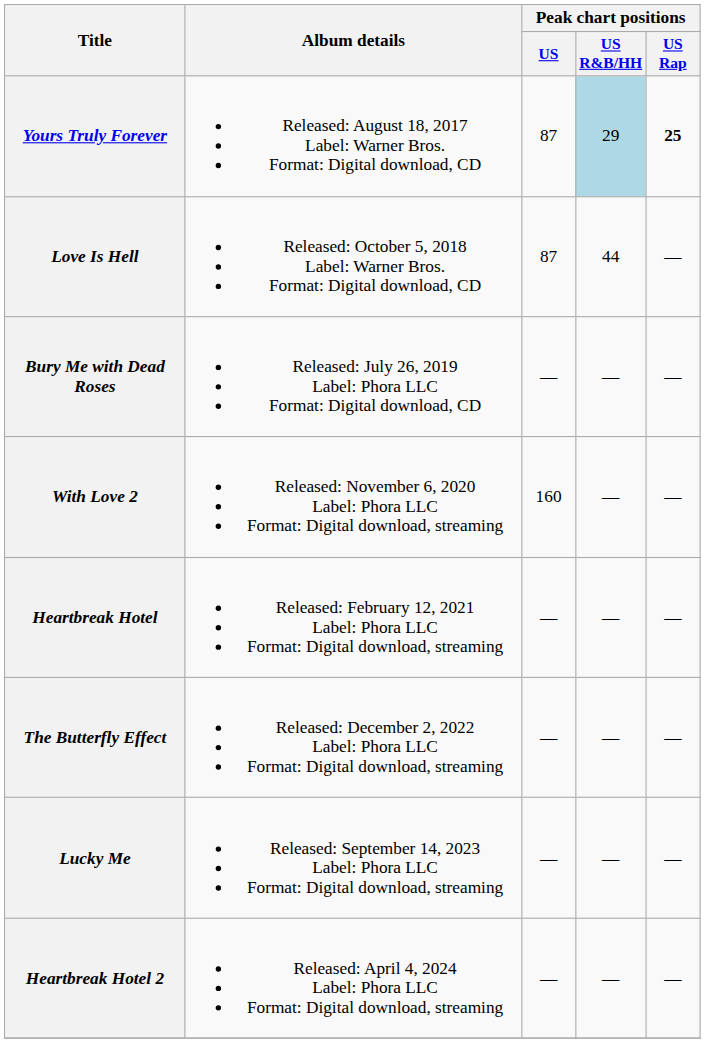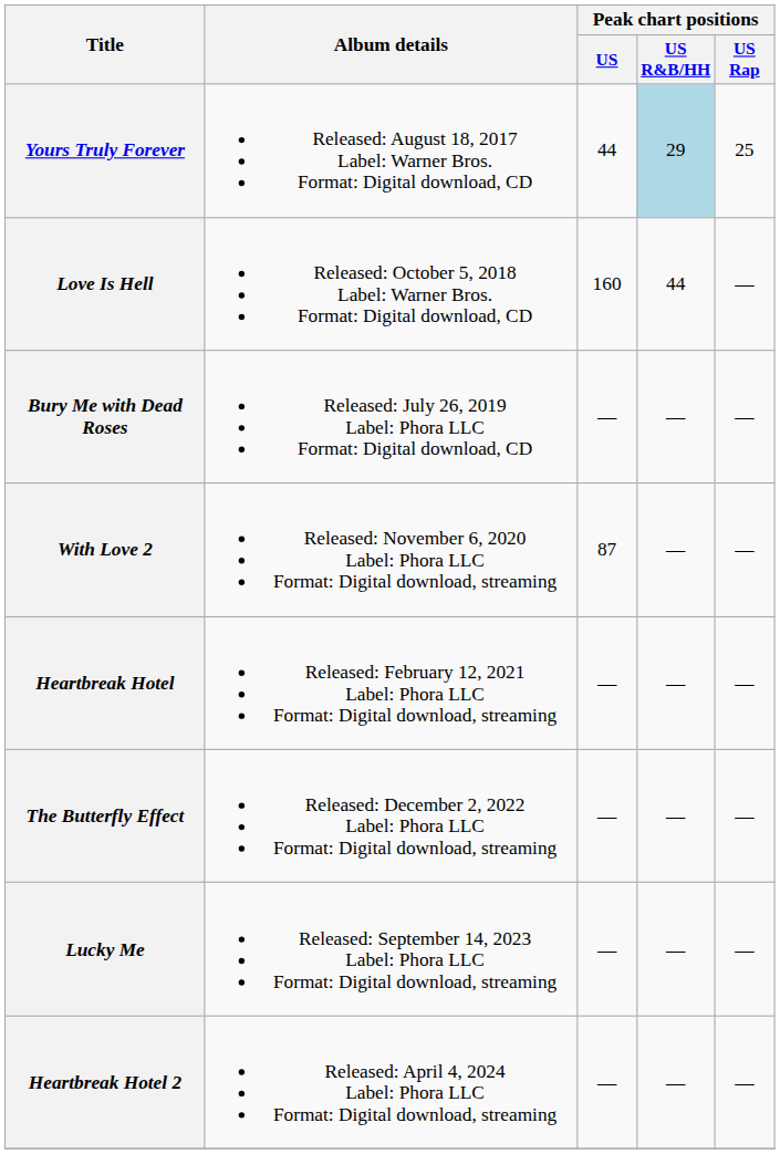 <table class="wikitable plainrowheaders" style="text-align:center;">
 <tr>
 <th scope="col" rowspan="2" style="width:10em;">Title</th>
 <th scope="col" rowspan="2" style="width:19em;">Album details</th>
 <th scope="col" colspan="4">Peak chart positions</th>
 </tr>
 <tr>
 <th scope="col" style="width:3em;font-size:90%;"><a href='#'>US</a><br></th>
 <th scope="col" style="width:3em;font-size:90%;"><a href='#'>US<br>R&B/HH</a><br></th>
 <th scope="col" style="width:3em;font-size:90%;"><a href='#'>US<br>Rap</a><br></th>
 </tr>
 <tr>
 <th scope="row"><em><a href='#'>Yours Truly Forever</a></em></th>
 <td><br><ul><li>Released: August 18, 2017</li><li>Label: Warner Bros.</li><li>Format: Digital download, CD</li></ul></td>
-<td>87</td>
+<td>44</td>
 <td style="background: lightblue;">29</td>
-<td><strong>25</strong></td>
+<td>25</td>
 </tr>
 <tr>
 <th scope="row"><em>Love Is Hell</em></th>
 <td><br><ul><li>Released: October 5, 2018</li><li>Label: Warner Bros.</li><li>Format: Digital download, CD</li></ul></td>
-<td>87</td>
+<td>160</td>
 <td>44</td>
 <td>—</td>
 </tr>
 <tr>
 <th scope="row"><em>Bury Me with Dead Roses</em></th>
 <td><br><ul><li>Released: July 26, 2019</li><li>Label: Phora LLC</li><li>Format: Digital download, CD</li></ul></td>
 <td>—</td>
 <td>—</td>
 <td>—</td>
 </tr>
 <tr>
 <th scope="row"><em>With Love 2</em></th>
 <td><br><ul><li>Released: November 6, 2020</li><li>Label: Phora LLC</li><li>Format: Digital download, streaming</li></ul></td>
-<td>160</td>
+<td>87</td>
 <td>—</td>
 <td>—</td>
 </tr>
 <tr>
 <th scope="row"><em>Heartbreak Hotel</em></th>
 <td><br><ul><li>Released: February 12, 2021</li><li>Label: Phora LLC</li><li>Format: Digital download, streaming</li></ul></td>
 <td>—</td>
 <td>—</td>
 <td>—</td>
 </tr>
 <tr>
 <th scope="row"><em>The Butterfly Effect</em></th>
 <td><br><ul><li>Released: December 2, 2022</li><li>Label: Phora LLC</li><li>Format: Digital download, streaming</li></ul></td>
 <td>—</td>
 <td>—</td>
 <td>—</td>
 </tr>
 <tr>
 <th scope="row"><em>Lucky Me</em></th>
 <td><br><ul><li>Released: September 14, 2023</li><li>Label: Phora LLC</li><li>Format: Digital download, streaming</li></ul></td>
 <td>—</td>
 <td>—</td>
 <td>—</td>
 </tr>
 <tr>
 <th scope="row"><em>Heartbreak Hotel 2</em></th>
 <td><br><ul><li>Released: April 4, 2024</li><li>Label: Phora LLC</li><li>Format: Digital download, streaming</li></ul></td>
 <td>—</td>
 <td>—</td>
 <td>—</td>
 </tr>
 <tr>
 </tr>
 </table>
